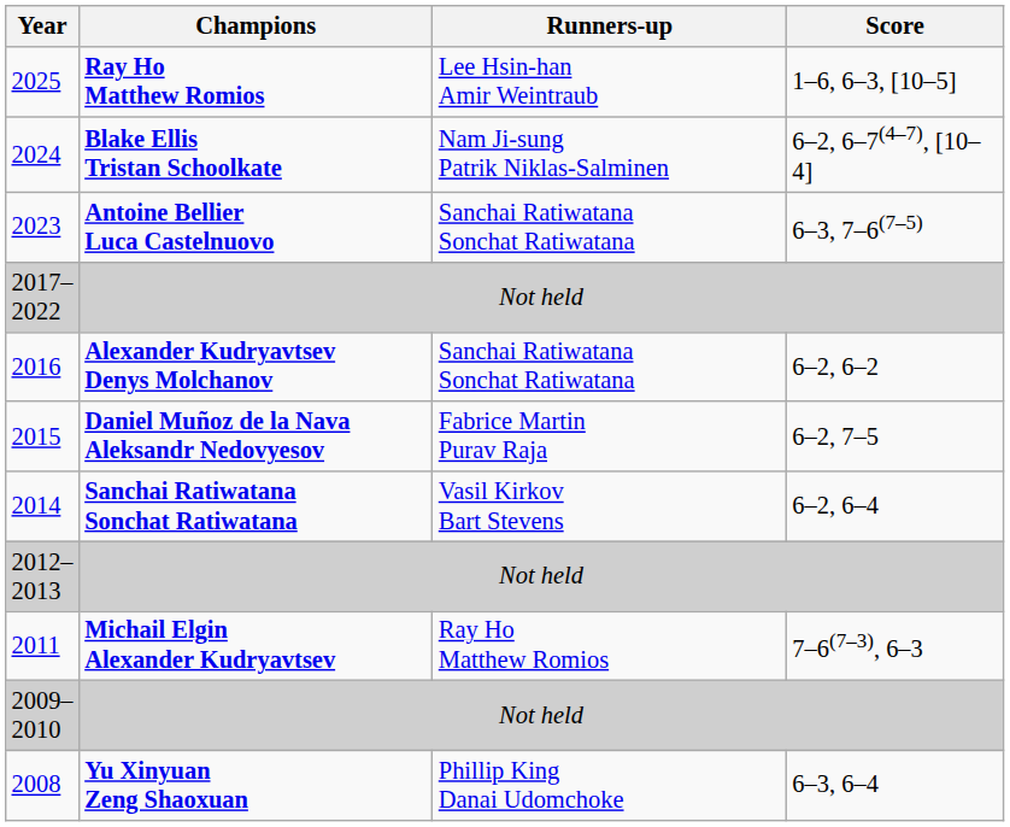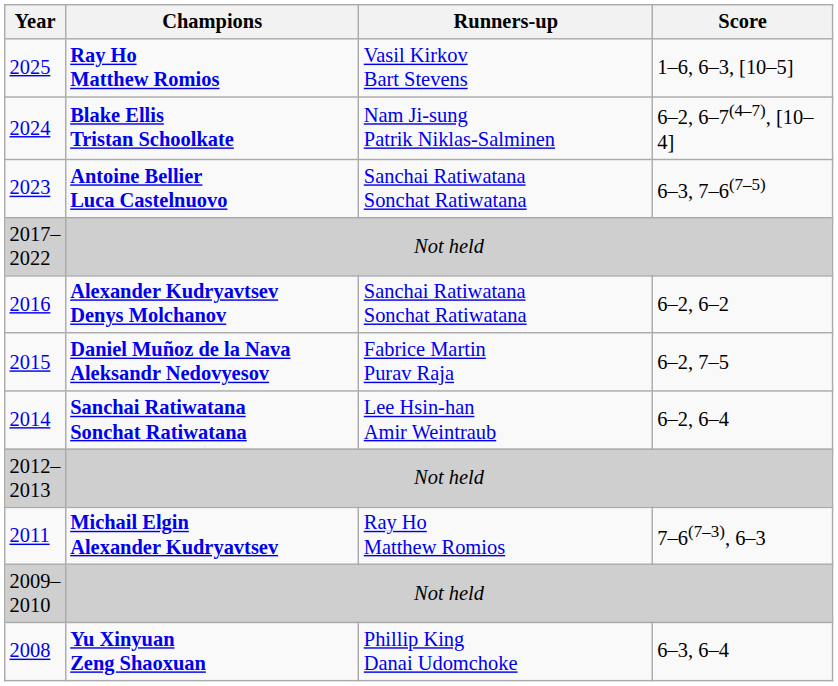 <table class="wikitable" style="font-size:90%">
 <tr>
 <th>Year</th>
 <th width="200">Champions</th>
 <th width="200">Runners-up</th>
 <th width="120">Score</th>
 </tr>
 <tr>
 <td><a href='#'>2025</a></td>
 <td> <strong><a href='#'>Ray Ho</a></strong><br> <strong><a href='#'>Matthew Romios</a></strong></td>
-<td> <a href='#'>Lee Hsin-han</a><br> <a href='#'>Amir Weintraub</a></td>
+<td> <a href='#'>Vasil Kirkov</a><br> <a href='#'>Bart Stevens</a></td>
 <td>1–6, 6–3, [10–5]</td>
 </tr>
 <tr>
 <td><a href='#'>2024</a></td>
 <td> <strong><a href='#'>Blake Ellis</a></strong><br> <strong><a href='#'>Tristan Schoolkate</a></strong></td>
 <td> <a href='#'>Nam Ji-sung</a><br> <a href='#'>Patrik Niklas-Salminen</a></td>
 <td>6–2, 6–7<sup>(4–7)</sup>, [10–4]</td>
 </tr>
 <tr>
 <td><a href='#'>2023</a></td>
 <td> <strong><a href='#'>Antoine Bellier</a></strong><br> <strong><a href='#'>Luca Castelnuovo</a></strong></td>
 <td> <a href='#'>Sanchai Ratiwatana</a> <br>  <a href='#'>Sonchat Ratiwatana</a></td>
 <td>6–3, 7–6<sup>(7–5)</sup></td>
 </tr>
 <tr>
 <td style="background:#cfcfcf">2017–<br>2022</td>
 <td colspan=3 align=center style="background:#cfcfcf"><em>Not held</em></td>
 </tr>
 <tr>
 <td><a href='#'>2016</a></td>
 <td> <strong><a href='#'>Alexander Kudryavtsev</a></strong><br> <strong><a href='#'>Denys Molchanov</a></strong></td>
 <td> <a href='#'>Sanchai Ratiwatana</a><br> <a href='#'>Sonchat Ratiwatana</a></td>
 <td>6–2, 6–2</td>
 </tr>
 <tr>
 <td><a href='#'>2015</a></td>
 <td> <strong><a href='#'>Daniel Muñoz de la Nava</a></strong><br> <strong><a href='#'>Aleksandr Nedovyesov</a></strong></td>
 <td> <a href='#'>Fabrice Martin</a><br> <a href='#'>Purav Raja</a></td>
 <td>6–2, 7–5</td>
 </tr>
 <tr>
 <td><a href='#'>2014</a></td>
 <td> <strong><a href='#'>Sanchai Ratiwatana</a></strong><br> <strong><a href='#'>Sonchat Ratiwatana</a></strong></td>
-<td> <a href='#'>Vasil Kirkov</a><br> <a href='#'>Bart Stevens</a></td>
+<td> <a href='#'>Lee Hsin-han</a><br> <a href='#'>Amir Weintraub</a></td>
 <td>6–2, 6–4</td>
 </tr>
 <tr>
 <td style="background:#cfcfcf">2012–<br>2013</td>
 <td colspan=3 align=center style="background:#cfcfcf"><em>Not held</em></td>
 </tr>
 <tr>
 <td><a href='#'>2011</a></td>
 <td> <strong><a href='#'>Michail Elgin</a></strong> <br>  <strong><a href='#'>Alexander Kudryavtsev</a></strong></td>
 <td> <a href='#'>Ray Ho</a><br> <a href='#'>Matthew Romios</a></td>
 <td>7–6<sup>(7–3)</sup>, 6–3</td>
 </tr>
 <tr>
 <td style="background:#cfcfcf">2009–<br>2010</td>
 <td colspan=3 align=center style="background:#cfcfcf"><em>Not held</em></td>
 </tr>
 <tr>
 <td><a href='#'>2008</a></td>
 <td> <strong><a href='#'>Yu Xinyuan</a></strong> <br>  <strong><a href='#'>Zeng Shaoxuan</a></strong></td>
 <td> <a href='#'>Phillip King</a> <br>  <a href='#'>Danai Udomchoke</a></td>
 <td>6–3, 6–4</td>
 </tr>
 </table>
